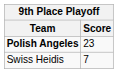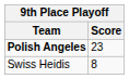 <table class="wikitable">
 <tr>
 <th colspan="2">9th Place Playoff</th>
 </tr>
 <tr>
 <th>Team</th>
 <th>Score</th>
 </tr>
 <tr>
 <td><strong>Polish Angeles</strong></td>
 <td>23</td>
 </tr>
 <tr>
 <td>Swiss Heidis</td>
-<td>7</td>
+<td>8</td>
 </tr>
 </table>
